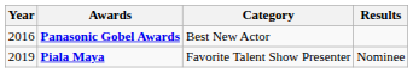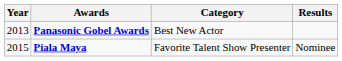 <table class="wikitable">
 <tr>
 <th>Year</th>
 <th>Awards</th>
 <th>Category</th>
 <th>Results</th>
 </tr>
 <tr>
-<td>2016</td>
+<td>2013</td>
 <td><strong><a href='#'>Panasonic Gobel Awards</a></strong></td>
 <td>Best New Actor</td>
 <td></td>
 </tr>
 <tr>
-<td>2019</td>
+<td>2015</td>
 <td><a href='#'><strong>Piala Maya</strong></a></td>
 <td>Favorite Talent Show Presenter</td>
 <td>Nominee</td>
 </tr>
 </table>
